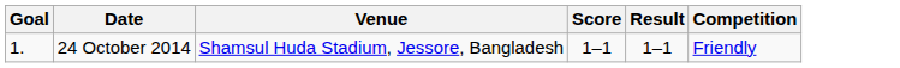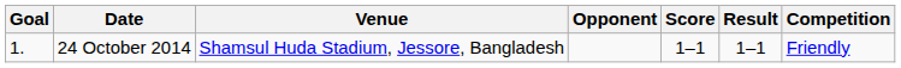 <table class="wikitable plainrowheaders sortable">
 <tr>
 <th>Goal</th>
 <th>Date</th>
 <th>Venue</th>
+<th>Opponent</th>
 <th>Score</th>
 <th>Result</th>
 <th>Competition</th>
 </tr>
 <tr>
 <td>1.</td>
 <td>24 October 2014</td>
 <td><a href='#'>Shamsul Huda Stadium</a>, <a href='#'>Jessore</a>, Bangladesh</td>
+<td></td>
 <td align=center>1–1</td>
 <td align=center>1–1</td>
 <td><a href='#'>Friendly</a></td>
 </tr>
 </table>
